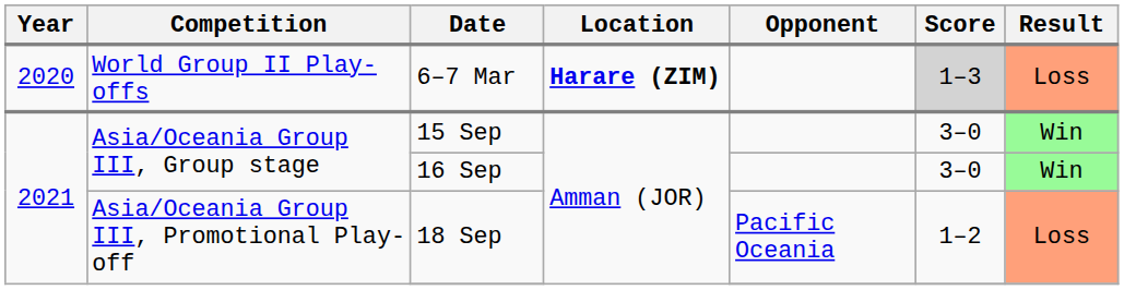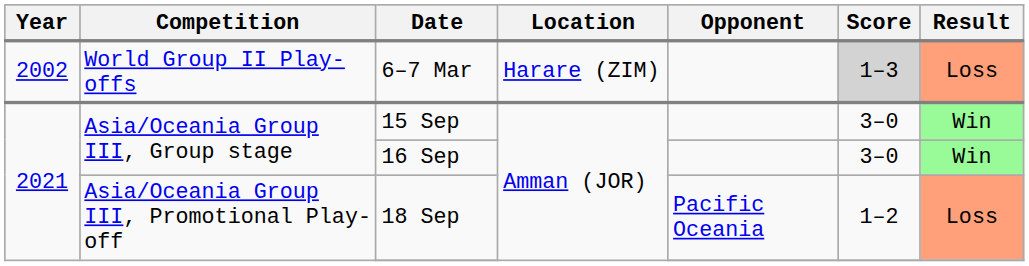 <table class="wikitable">
 <tr>
 <th width="50">Year</th>
 <th width="300">Competition</th>
 <th width="125">Date</th>
 <th width="150">Location</th>
 <th width="150">Opponent</th>
 <th width="50">Score</th>
 <th width="70">Result</th>
 </tr>
 <tr style="border-top:2px solid gray;">
-<td align="center"><a href='#'>2020</a></td>
+<td align="center"><a href='#'>2002</a></td>
 <td><a href='#'>World Group II Play-offs</a></td>
 <td>6–7 Mar</td>
-<td><strong><a href='#'>Harare</a> (ZIM)</strong></td>
+<td><a href='#'>Harare</a> (ZIM)</td>
 <td></td>
 <td align="center" style="background: lightgrey;">1–3</td>
 <td align="center" bgcolor="#FFA07A">Loss</td>
 </tr>
 <tr style="border-top:2px solid gray;">
 <td rowspan=4 align="center"><a href='#'>2021</a></td>
 <td rowspan=2><a href='#'>Asia/Oceania Group III</a>, Group stage</td>
 <td>15 Sep</td>
 <td rowspan=4><a href='#'>Amman</a> (JOR)</td>
 <td></td>
 <td align="center">3–0</td>
 <td align="center" bgcolor="#98FB98">Win</td>
 </tr>
 <tr>
 <td>16 Sep</td>
 <td></td>
 <td align="center">3–0</td>
 <td align="center" bgcolor="#98FB98">Win</td>
 </tr>
 <tr>
 <td rowspan=2><a href='#'>Asia/Oceania Group III</a>, Promotional Play-off</td>
 <td>18 Sep</td>
 <td><a href='#'>Pacific Oceania</a></td>
 <td align="center">1–2</td>
 <td align="center" bgcolor="#FFA07A">Loss</td>
 </tr>
 <tr>
 </tr>
 </table>
